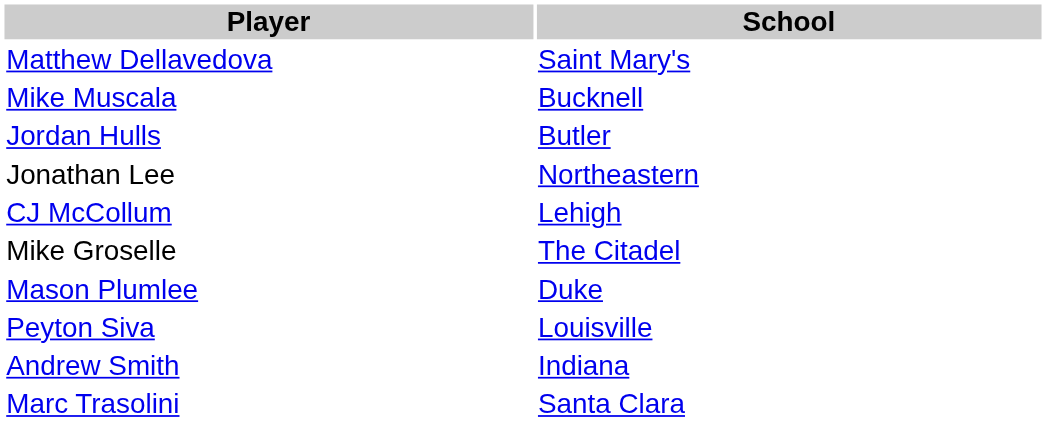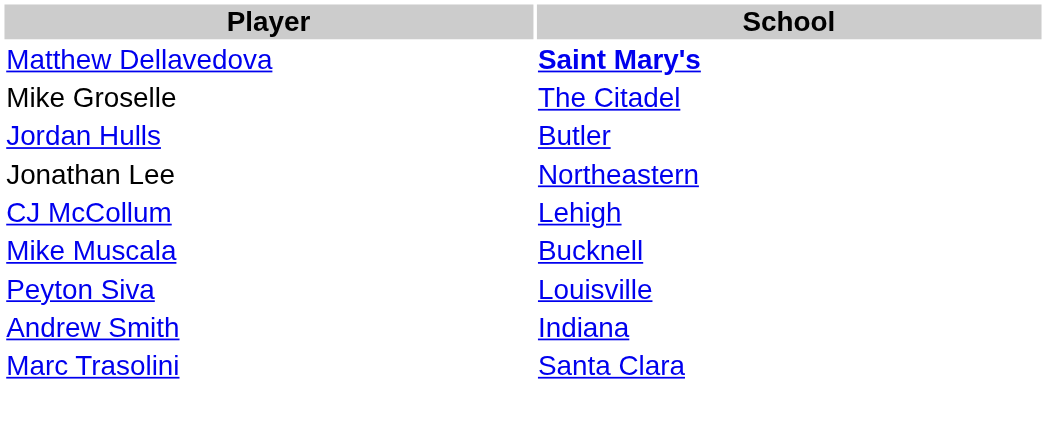 <table style="width:600px" "border:'1' 'solid' 'gray' ">
 <tr>
 <th style="background:#CCCCCC;width:23%">Player</th>
 <th style="background:#CCCCCC;width:22%">School</th>
 </tr>
 <tr>
 <td><a href='#'>Matthew Dellavedova</a></td>
-<td><a href='#'>Saint Mary's</a></td>
+<td><strong><a href='#'>Saint Mary's</a></strong></td>
 </tr>
 <tr>
-<td><a href='#'>Mike Muscala</a></td>
-<td><a href='#'>Bucknell</a></td>
+<td>Mike Groselle</td>
+<td><a href='#'>The Citadel</a></td>
 </tr>
 <tr>
 <td><a href='#'>Jordan Hulls</a></td>
 <td><a href='#'>Butler</a></td>
 </tr>
 <tr>
 <td>Jonathan Lee</td>
 <td><a href='#'>Northeastern</a></td>
 </tr>
 <tr>
 <td><a href='#'>CJ McCollum</a></td>
 <td><a href='#'>Lehigh</a></td>
 </tr>
 <tr>
-<td>Mike Groselle</td>
-<td><a href='#'>The Citadel</a></td>
-</tr>
-<tr>
-<td><a href='#'>Mason Plumlee</a></td>
-<td><a href='#'>Duke</a></td>
+<td><a href='#'>Mike Muscala</a></td>
+<td><a href='#'>Bucknell</a></td>
 </tr>
 <tr>
 <td><a href='#'>Peyton Siva</a></td>
 <td><a href='#'>Louisville</a></td>
 </tr>
 <tr>
 <td><a href='#'>Andrew Smith</a></td>
 <td><a href='#'>Indiana</a></td>
 </tr>
 <tr>
 <td><a href='#'>Marc Trasolini</a></td>
 <td><a href='#'>Santa Clara</a></td>
 </tr>
 </table>
